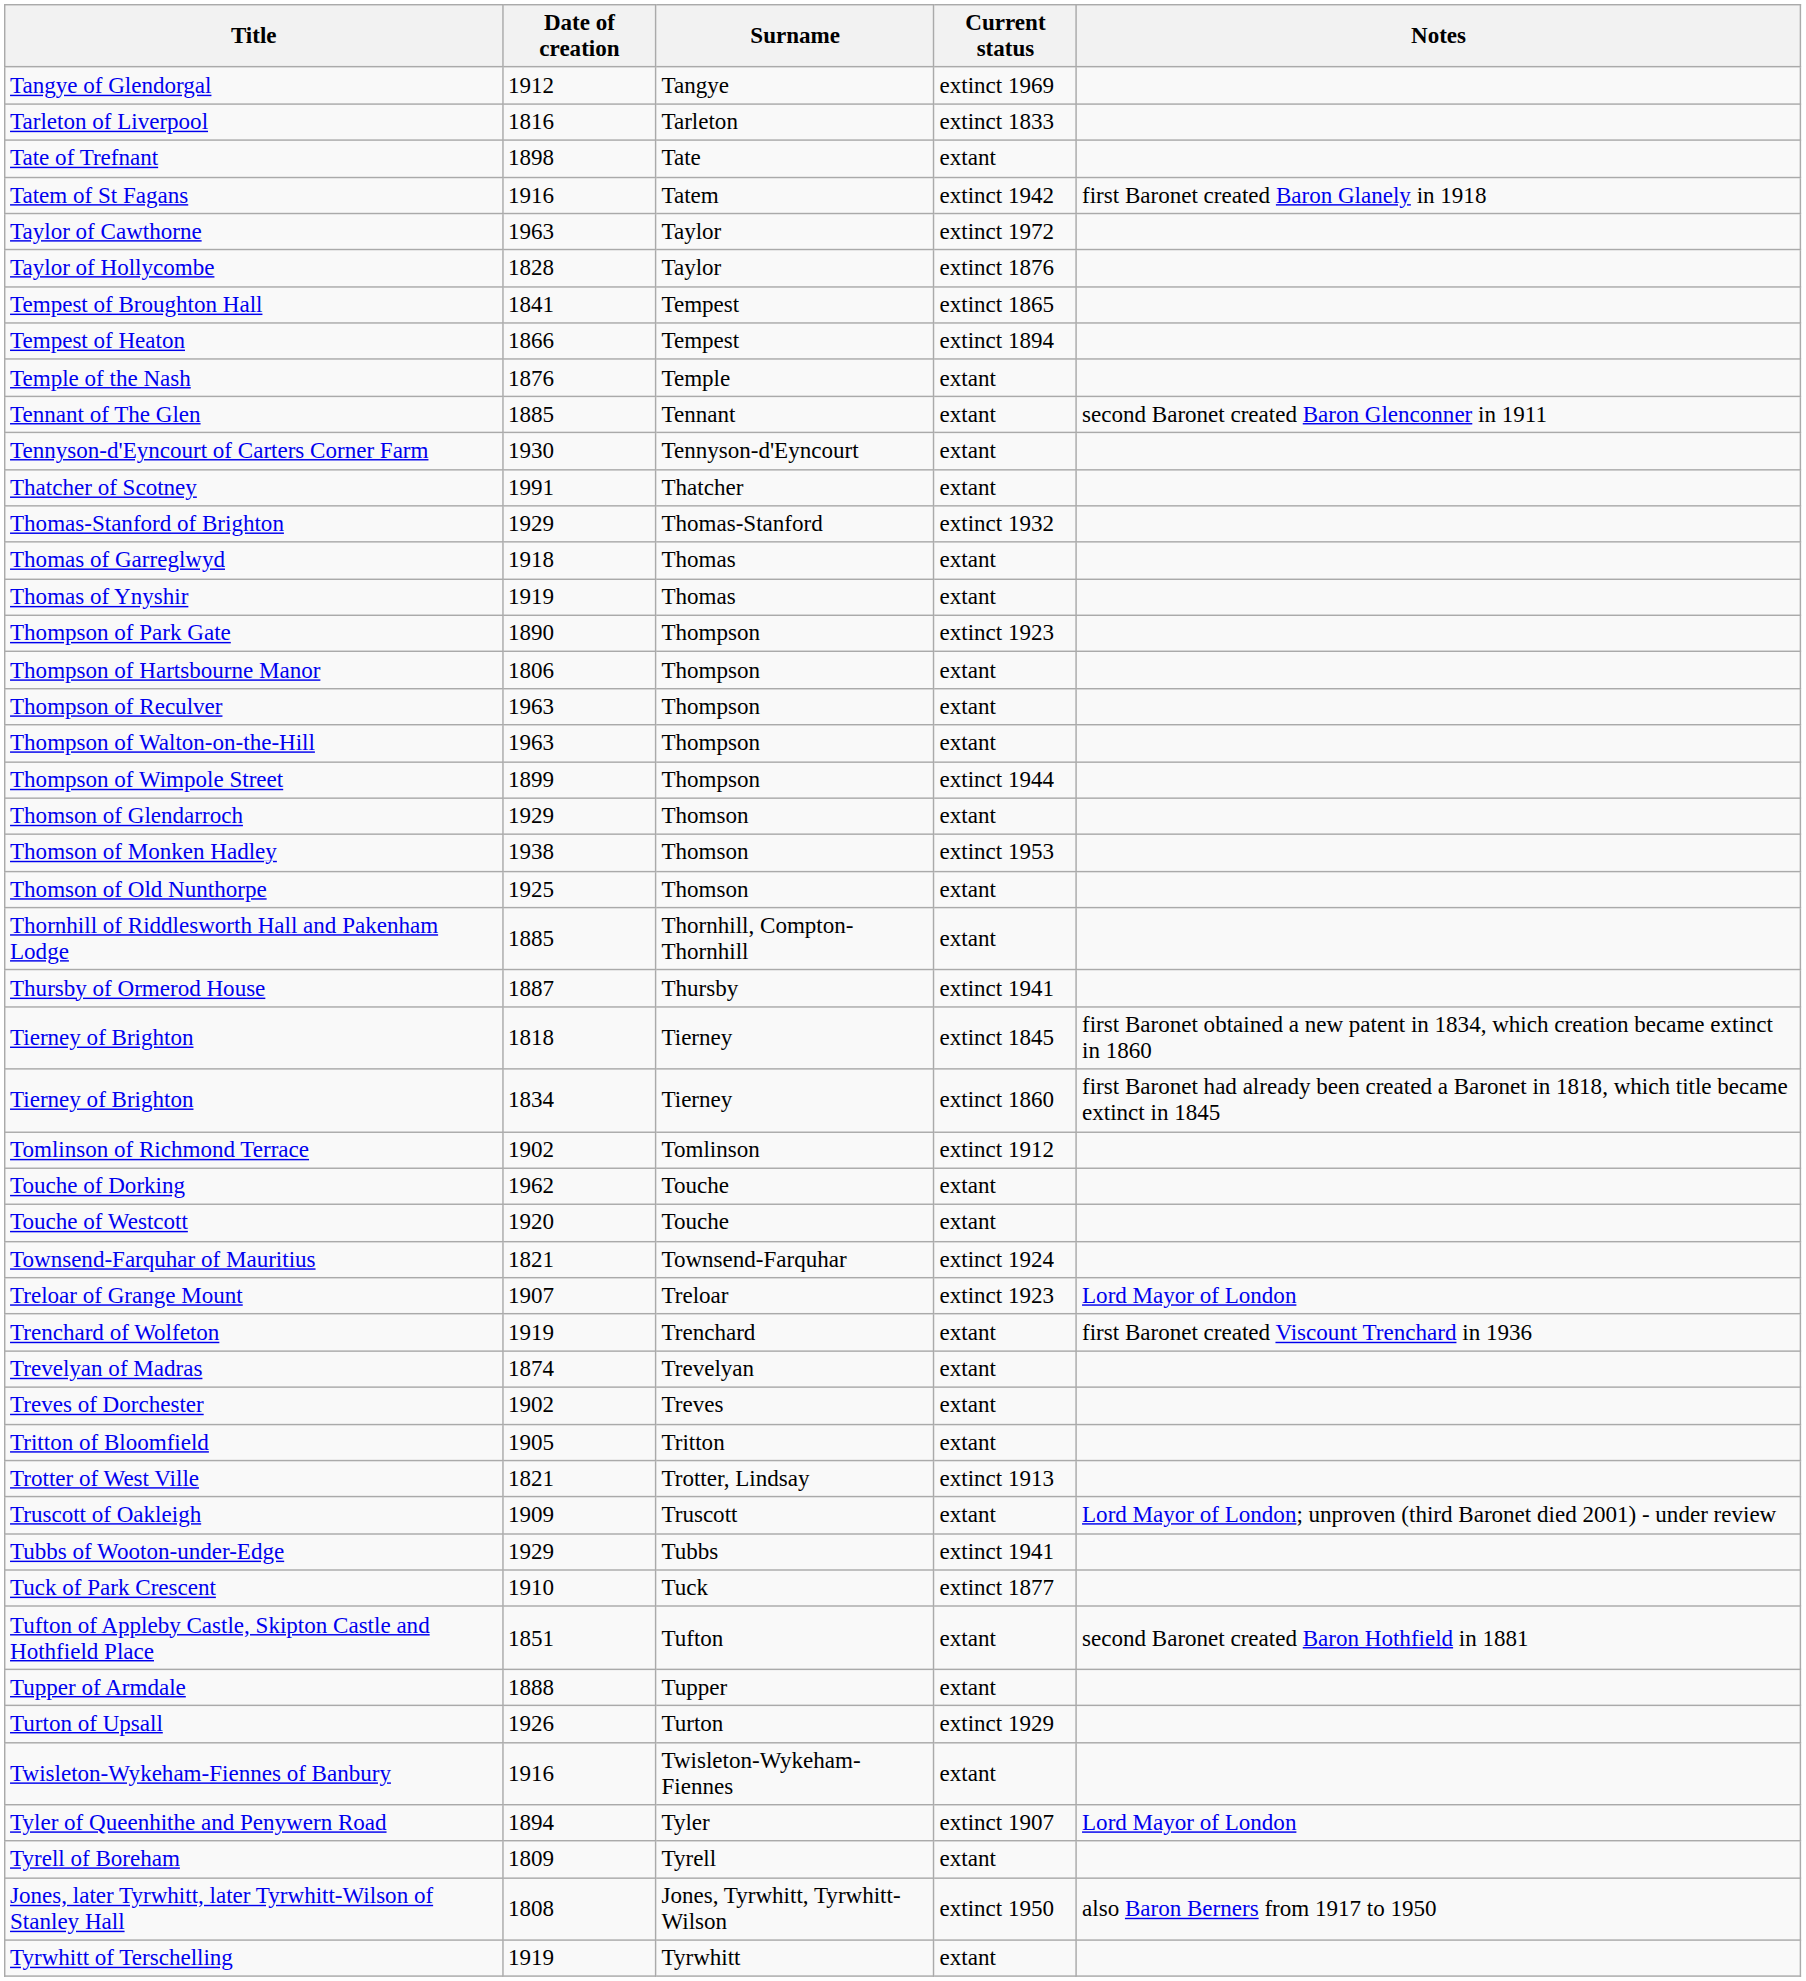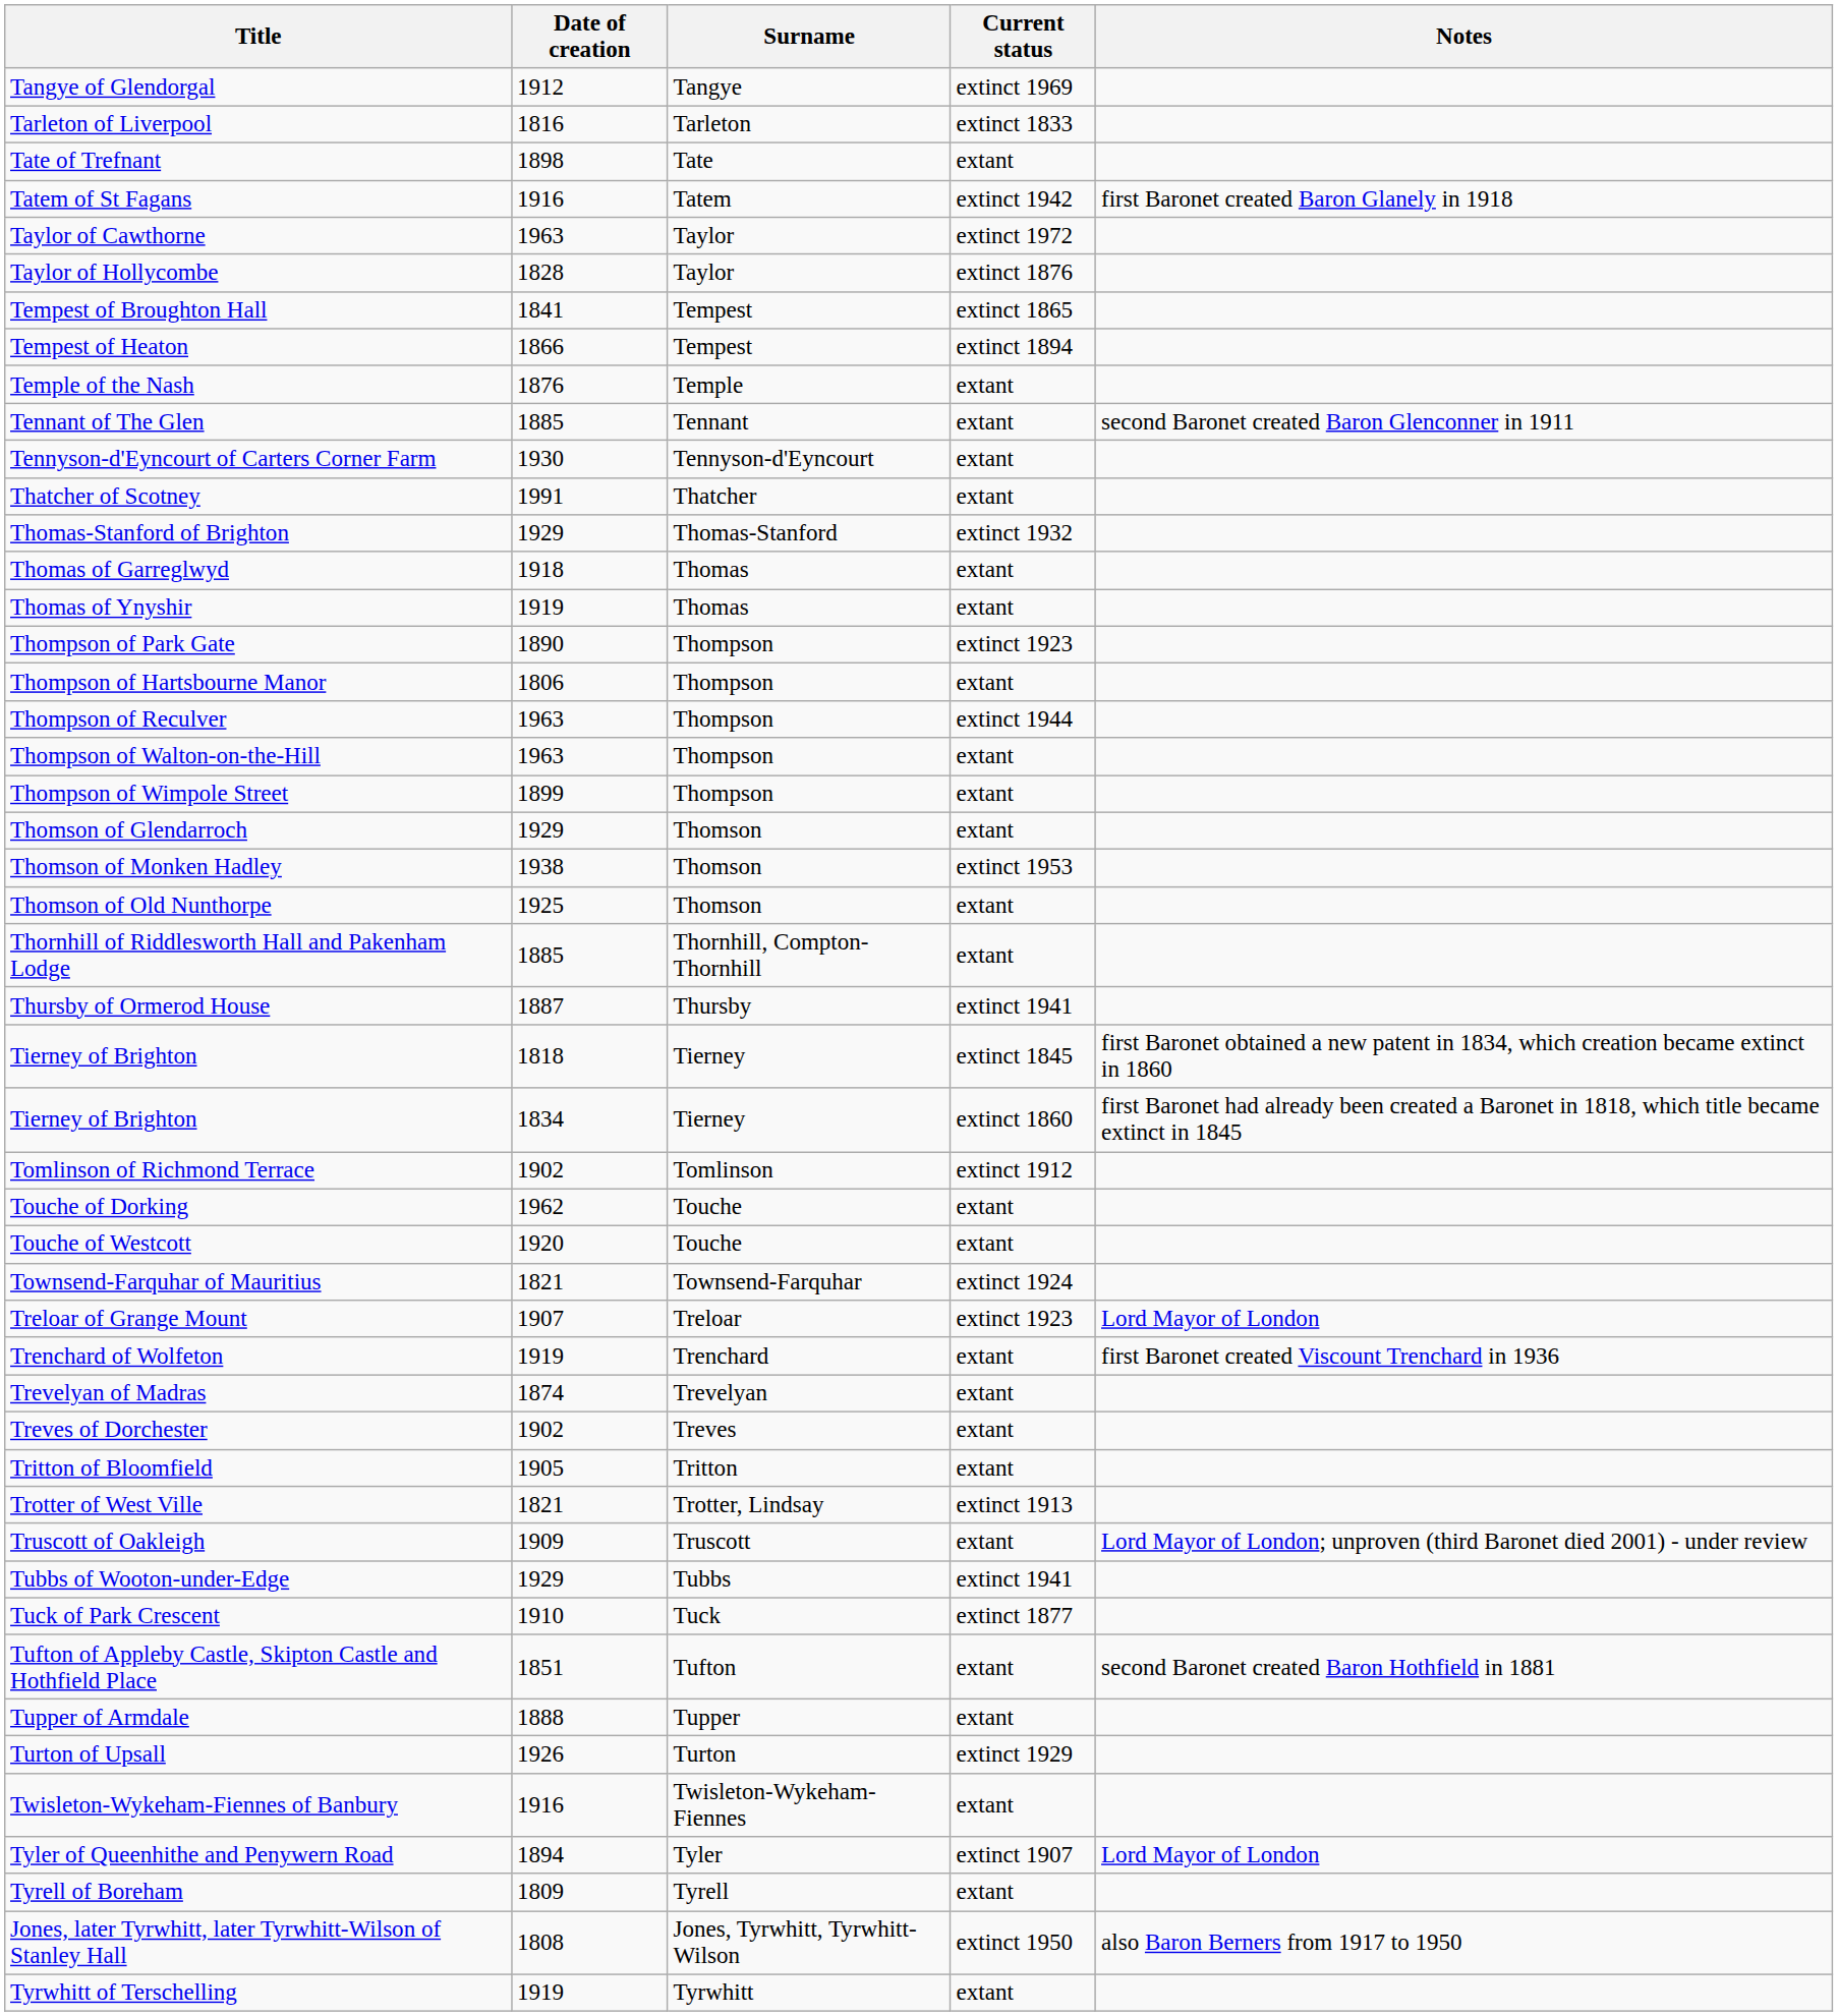 <table class="wikitable">
 <tr>
 <th>Title</th>
 <th>Date of creation</th>
 <th>Surname</th>
 <th>Current status</th>
 <th>Notes</th>
 </tr>
 <tr>
 <td><a href='#'>Tangye of Glendorgal</a></td>
 <td>1912</td>
 <td>Tangye</td>
 <td>extinct 1969</td>
 <td></td>
 </tr>
 <tr>
 <td><a href='#'>Tarleton of Liverpool</a></td>
 <td>1816</td>
 <td>Tarleton</td>
 <td>extinct 1833</td>
 <td></td>
 </tr>
 <tr>
 <td><a href='#'>Tate of Trefnant</a></td>
 <td>1898</td>
 <td>Tate</td>
 <td>extant</td>
 <td></td>
 </tr>
 <tr>
 <td><a href='#'>Tatem of St Fagans</a></td>
 <td>1916</td>
 <td>Tatem</td>
 <td>extinct 1942</td>
 <td>first Baronet created <a href='#'>Baron Glanely</a> in 1918</td>
 </tr>
 <tr>
 <td><a href='#'>Taylor of Cawthorne</a></td>
 <td>1963</td>
 <td>Taylor</td>
 <td>extinct 1972</td>
 <td></td>
 </tr>
 <tr>
 <td><a href='#'>Taylor of Hollycombe</a></td>
 <td>1828</td>
 <td>Taylor</td>
 <td>extinct 1876</td>
 <td></td>
 </tr>
 <tr>
 <td><a href='#'>Tempest of Broughton Hall</a></td>
 <td>1841</td>
 <td>Tempest</td>
 <td>extinct 1865</td>
 <td></td>
 </tr>
 <tr>
 <td><a href='#'>Tempest of Heaton</a></td>
 <td>1866</td>
 <td>Tempest</td>
 <td>extinct 1894</td>
 <td></td>
 </tr>
 <tr>
 <td><a href='#'>Temple of the Nash</a></td>
 <td>1876</td>
 <td>Temple</td>
 <td>extant</td>
 <td></td>
 </tr>
 <tr>
 <td><a href='#'>Tennant of The Glen</a></td>
 <td>1885</td>
 <td>Tennant</td>
 <td>extant</td>
 <td>second Baronet created <a href='#'>Baron Glenconner</a> in 1911</td>
 </tr>
 <tr>
 <td><a href='#'>Tennyson-d'Eyncourt of Carters Corner Farm</a></td>
 <td>1930</td>
 <td>Tennyson-d'Eyncourt</td>
 <td>extant</td>
 <td></td>
 </tr>
 <tr>
 <td><a href='#'>Thatcher of Scotney</a></td>
 <td>1991</td>
 <td>Thatcher</td>
 <td>extant</td>
 <td> </td>
 </tr>
 <tr>
 <td><a href='#'>Thomas-Stanford of Brighton</a></td>
 <td>1929</td>
 <td>Thomas-Stanford</td>
 <td>extinct 1932</td>
 <td></td>
 </tr>
 <tr>
 <td><a href='#'>Thomas of Garreglwyd</a></td>
 <td>1918</td>
 <td>Thomas</td>
 <td>extant</td>
 <td></td>
 </tr>
 <tr>
 <td><a href='#'>Thomas of Ynyshir</a></td>
 <td>1919</td>
 <td>Thomas</td>
 <td>extant</td>
 <td></td>
 </tr>
 <tr>
 <td><a href='#'>Thompson of Park Gate</a></td>
 <td>1890</td>
 <td>Thompson</td>
 <td>extinct 1923</td>
 <td></td>
 </tr>
 <tr>
 <td><a href='#'>Thompson of Hartsbourne Manor</a></td>
 <td>1806</td>
 <td>Thompson</td>
 <td>extant</td>
 <td></td>
 </tr>
 <tr>
 <td><a href='#'>Thompson of Reculver</a></td>
 <td>1963</td>
 <td>Thompson</td>
-<td>extant</td>
+<td>extinct 1944</td>
 <td></td>
 </tr>
 <tr>
 <td><a href='#'>Thompson of Walton-on-the-Hill</a></td>
 <td>1963</td>
 <td>Thompson</td>
 <td>extant</td>
 <td></td>
 </tr>
 <tr>
 <td><a href='#'>Thompson of Wimpole Street</a></td>
 <td>1899</td>
 <td>Thompson</td>
-<td>extinct 1944</td>
+<td>extant</td>
 <td></td>
 </tr>
 <tr>
 <td><a href='#'>Thomson of Glendarroch</a></td>
 <td>1929</td>
 <td>Thomson</td>
 <td>extant</td>
 <td></td>
 </tr>
 <tr>
 <td><a href='#'>Thomson of Monken Hadley</a></td>
 <td>1938</td>
 <td>Thomson</td>
 <td>extinct 1953</td>
 <td></td>
 </tr>
 <tr>
 <td><a href='#'>Thomson of Old Nunthorpe</a></td>
 <td>1925</td>
 <td>Thomson</td>
 <td>extant</td>
 <td></td>
 </tr>
 <tr>
 <td><a href='#'>Thornhill of Riddlesworth Hall and Pakenham Lodge</a></td>
 <td>1885</td>
 <td>Thornhill, Compton-Thornhill</td>
 <td>extant</td>
 <td> </td>
 </tr>
 <tr>
 <td><a href='#'>Thursby of Ormerod House</a></td>
 <td>1887</td>
 <td>Thursby</td>
 <td>extinct 1941</td>
 <td></td>
 </tr>
 <tr>
 <td><a href='#'>Tierney of Brighton</a></td>
 <td>1818</td>
 <td>Tierney</td>
 <td>extinct 1845</td>
 <td>first Baronet obtained a new patent in 1834, which creation became extinct in 1860</td>
 </tr>
 <tr>
 <td><a href='#'>Tierney of Brighton</a></td>
 <td>1834</td>
 <td>Tierney</td>
 <td>extinct 1860</td>
 <td>first Baronet had already been created a Baronet in 1818, which title became extinct in 1845</td>
 </tr>
 <tr>
 <td><a href='#'>Tomlinson of Richmond Terrace</a></td>
 <td>1902</td>
 <td>Tomlinson</td>
 <td>extinct 1912</td>
 <td></td>
 </tr>
 <tr>
 <td><a href='#'>Touche of Dorking</a></td>
 <td>1962</td>
 <td>Touche</td>
 <td>extant</td>
 <td></td>
 </tr>
 <tr>
 <td><a href='#'>Touche of Westcott</a></td>
 <td>1920</td>
 <td>Touche</td>
 <td>extant</td>
 <td></td>
 </tr>
 <tr>
 <td><a href='#'>Townsend-Farquhar of Mauritius</a></td>
 <td>1821</td>
 <td>Townsend-Farquhar</td>
 <td>extinct 1924</td>
 <td></td>
 </tr>
 <tr>
 <td><a href='#'>Treloar of Grange Mount</a></td>
 <td>1907</td>
 <td>Treloar</td>
 <td>extinct 1923</td>
 <td><a href='#'>Lord Mayor of London</a></td>
 </tr>
 <tr>
 <td><a href='#'>Trenchard of Wolfeton</a></td>
 <td>1919</td>
 <td>Trenchard</td>
 <td>extant</td>
 <td>first Baronet created <a href='#'>Viscount Trenchard</a> in 1936</td>
 </tr>
 <tr>
 <td><a href='#'>Trevelyan of Madras</a></td>
 <td>1874</td>
 <td>Trevelyan</td>
 <td>extant</td>
 <td></td>
 </tr>
 <tr>
 <td><a href='#'>Treves of Dorchester</a></td>
 <td>1902</td>
 <td>Treves</td>
 <td>extant</td>
 <td></td>
 </tr>
 <tr>
 <td><a href='#'>Tritton of Bloomfield</a></td>
 <td>1905</td>
 <td>Tritton</td>
 <td>extant</td>
 <td></td>
 </tr>
 <tr>
 <td><a href='#'>Trotter of West Ville</a></td>
 <td>1821</td>
 <td>Trotter, Lindsay</td>
 <td>extinct 1913</td>
 </tr>
 <tr>
 <td><a href='#'>Truscott of Oakleigh</a></td>
 <td>1909</td>
 <td>Truscott</td>
 <td>extant</td>
 <td><a href='#'>Lord Mayor of London</a>; unproven (third Baronet died 2001) - under review</td>
 </tr>
 <tr>
 <td><a href='#'>Tubbs of Wooton-under-Edge</a></td>
 <td>1929</td>
 <td>Tubbs</td>
 <td>extinct 1941</td>
 <td></td>
 </tr>
 <tr>
 <td><a href='#'>Tuck of Park Crescent</a></td>
 <td>1910</td>
 <td>Tuck</td>
 <td>extinct 1877</td>
 <td></td>
 </tr>
 <tr>
 <td><a href='#'>Tufton of Appleby Castle, Skipton Castle and Hothfield Place</a></td>
 <td>1851</td>
 <td>Tufton</td>
 <td>extant</td>
 <td>second Baronet created <a href='#'>Baron Hothfield</a> in 1881</td>
 </tr>
 <tr>
 <td><a href='#'>Tupper of Armdale</a></td>
 <td>1888</td>
 <td>Tupper</td>
 <td>extant</td>
 <td></td>
 </tr>
 <tr>
 <td><a href='#'>Turton of Upsall</a></td>
 <td>1926</td>
 <td>Turton</td>
 <td>extinct 1929</td>
 <td></td>
 </tr>
 <tr>
 <td><a href='#'>Twisleton-Wykeham-Fiennes of Banbury</a></td>
 <td>1916</td>
 <td>Twisleton-Wykeham-Fiennes</td>
 <td>extant</td>
 <td> </td>
 </tr>
 <tr>
 <td><a href='#'>Tyler of Queenhithe and Penywern Road</a></td>
 <td>1894</td>
 <td>Tyler</td>
 <td>extinct 1907</td>
 <td><a href='#'>Lord Mayor of London</a></td>
 </tr>
 <tr>
 <td><a href='#'>Tyrell of Boreham</a></td>
 <td>1809</td>
 <td>Tyrell</td>
 <td>extant</td>
 <td></td>
 </tr>
 <tr>
 <td><a href='#'>Jones, later Tyrwhitt, later Tyrwhitt-Wilson of Stanley Hall</a></td>
 <td>1808</td>
 <td>Jones, Tyrwhitt, Tyrwhitt-Wilson</td>
 <td>extinct 1950</td>
 <td>also <a href='#'>Baron Berners</a> from 1917 to 1950</td>
 </tr>
 <tr>
 <td><a href='#'>Tyrwhitt of Terschelling</a></td>
 <td>1919</td>
 <td>Tyrwhitt</td>
 <td>extant</td>
 <td></td>
 </tr>
 </table>
